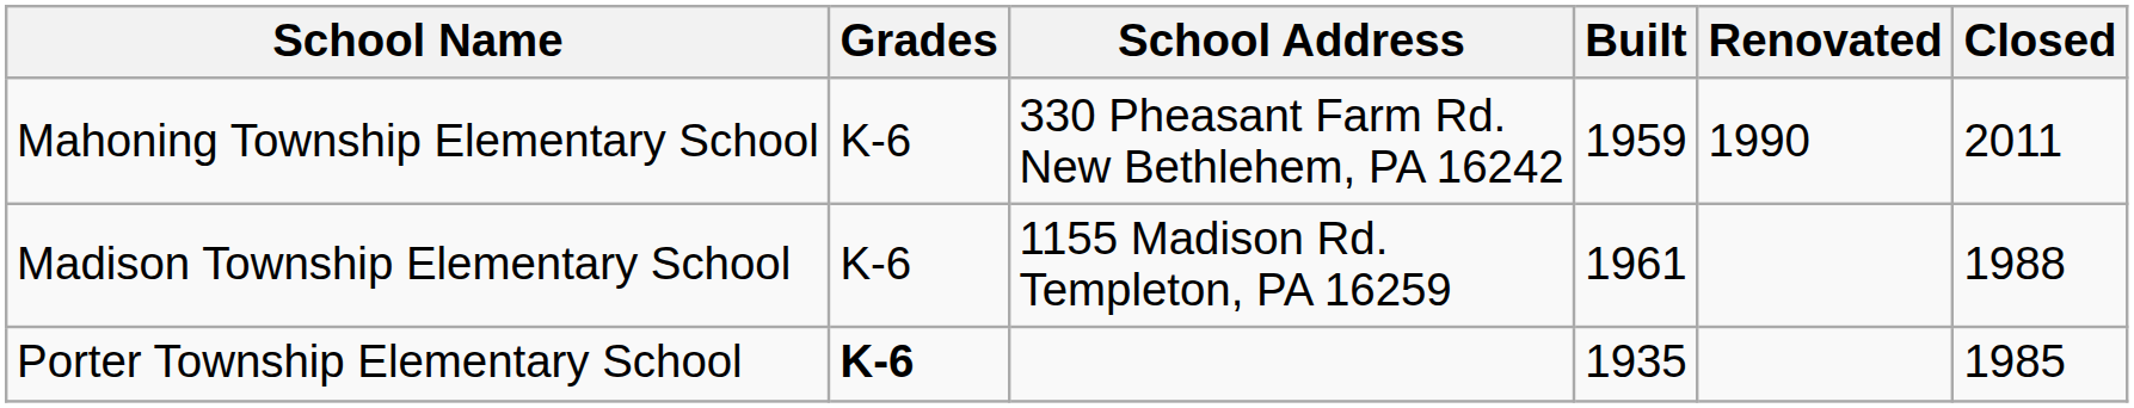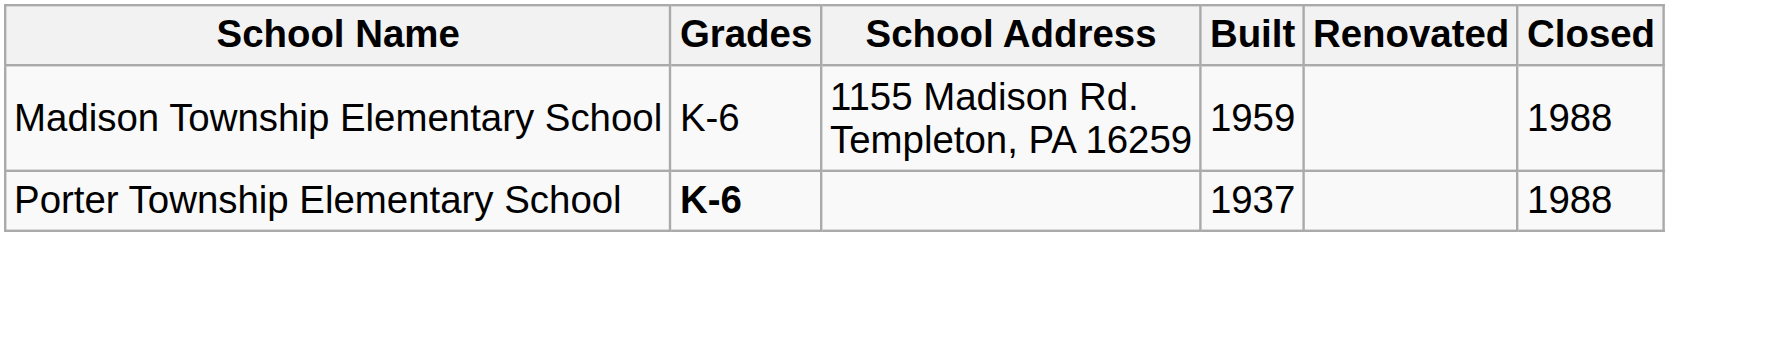 <table class="wikitable">
 <tr>
 <th>School Name</th>
 <th>Grades</th>
 <th>School Address</th>
 <th>Built</th>
 <th>Renovated</th>
 <th>Closed</th>
 </tr>
 <tr>
-<td>Mahoning Township Elementary School</td>
-<td>K-6</td>
-<td>330 Pheasant Farm Rd.<br>New Bethlehem, PA 16242</td>
-<td>1959</td>
-<td>1990</td>
-<td>2011</td>
-</tr>
-<tr>
 <td>Madison Township Elementary School</td>
 <td>K-6</td>
 <td>1155 Madison Rd.<br> Templeton, PA 16259</td>
-<td>1961</td>
+<td>1959</td>
 <td></td>
 <td>1988</td>
 </tr>
 <tr>
 <td>Porter Township Elementary School</td>
 <td><strong>K-6</strong></td>
 <td></td>
-<td>1935</td>
+<td>1937</td>
 <td></td>
-<td>1985</td>
+<td>1988</td>
 </tr>
 </table>
